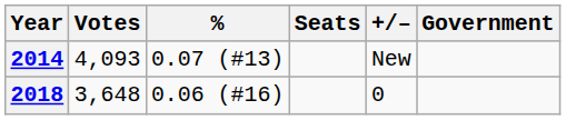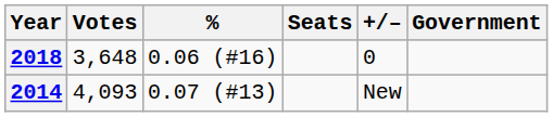 <table class="wikitable">
 <tr>
 <th>Year</th>
 <th>Votes</th>
 <th>%</th>
 <th>Seats</th>
 <th>+/–</th>
 <th>Government</th>
 </tr>
 <tr>
+<th><a href='#'>2018</a></th>
+<td>3,648</td>
+<td>0.06 (#16)</td>
+<td></td>
+<td> 0</td>
+<td></td>
+</tr>
+<tr>
 <th><a href='#'>2014</a></th>
 <td>4,093</td>
 <td>0.07 (#13)</td>
 <td></td>
 <td>New</td>
 <td></td>
 </tr>
-<tr>
-<th><a href='#'>2018</a></th>
-<td>3,648</td>
-<td>0.06 (#16)</td>
-<td></td>
-<td> 0</td>
-<td></td>
-</tr>
 </table>
